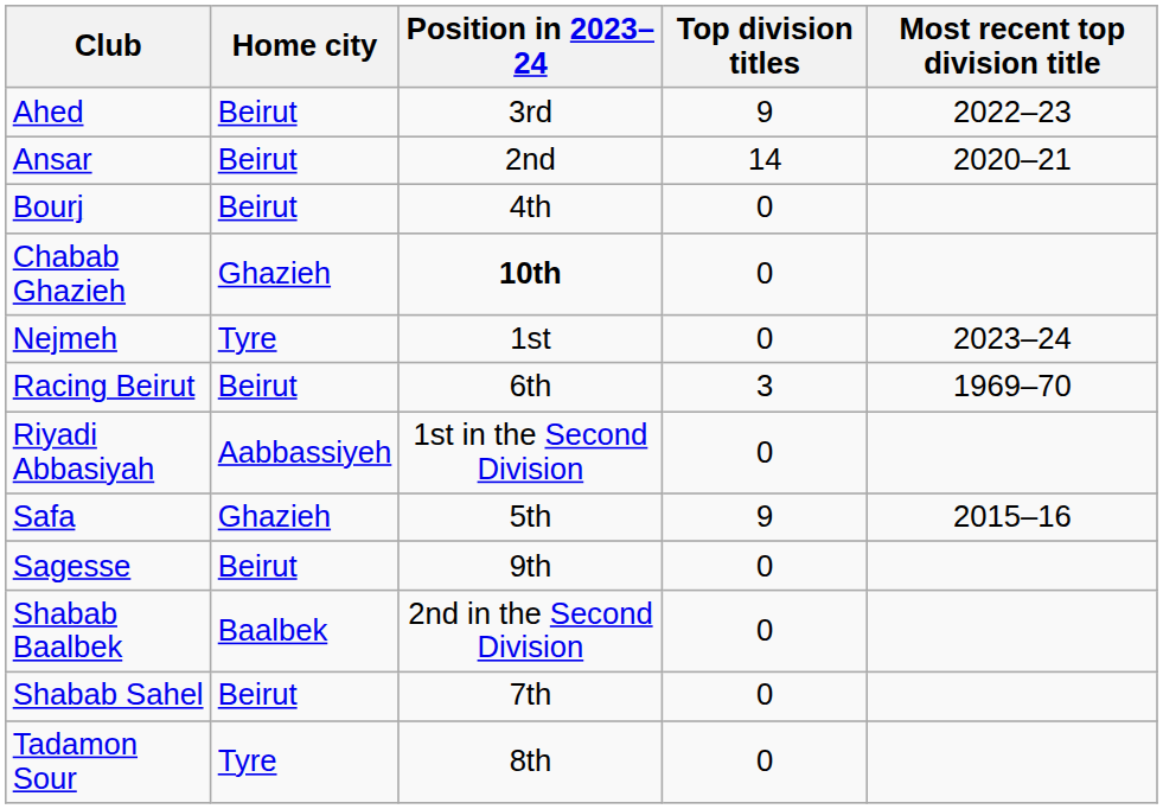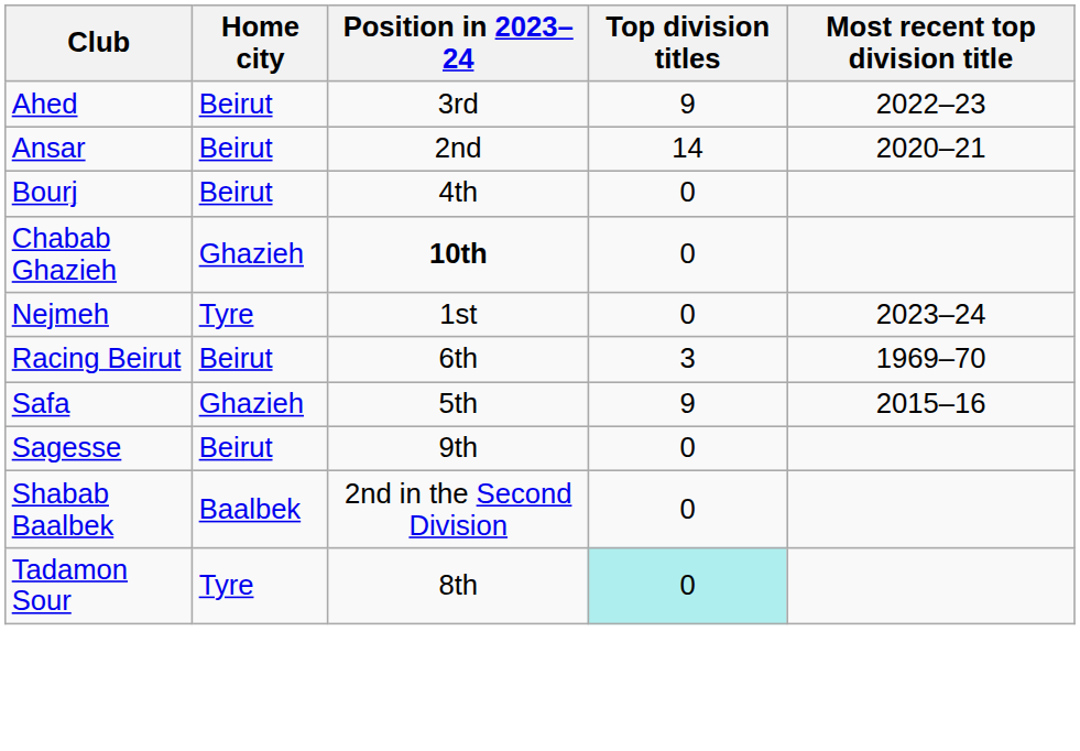 <table class="wikitable sortable" style="text-align:center">
 <tr>
 <th>Club</th>
 <th>Home city</th>
 <th>Position in <a href='#'>2023–24</a></th>
 <th>Top division titles</th>
 <th>Most recent top division title</th>
 </tr>
 <tr>
 <td style="text-align:left;"><a href='#'>Ahed</a></td>
 <td style="text-align:left;"><a href='#'>Beirut</a> </td>
 <td>3rd</td>
 <td>9</td>
 <td>2022–23</td>
 </tr>
 <tr>
 <td style="text-align:left;"><a href='#'>Ansar</a></td>
 <td style="text-align:left;"><a href='#'>Beirut</a> </td>
 <td>2nd</td>
 <td>14</td>
 <td>2020–21</td>
 </tr>
 <tr>
 <td style="text-align:left;"><a href='#'>Bourj</a></td>
 <td style="text-align:left;"><a href='#'>Beirut</a> </td>
 <td>4th</td>
 <td>0</td>
 <td></td>
 </tr>
 <tr>
 <td style="text-align:left;"><a href='#'>Chabab Ghazieh</a></td>
 <td style="text-align:left;"><a href='#'>Ghazieh</a></td>
 <td><strong>10th</strong></td>
 <td>0</td>
 <td></td>
 </tr>
 <tr>
 <td style="text-align:left;"><a href='#'>Nejmeh</a></td>
 <td style="text-align:left;"><a href='#'>Tyre</a></td>
 <td>1st</td>
 <td>0</td>
 <td>2023–24</td>
 </tr>
 <tr>
 <td style="text-align:left;"><a href='#'>Racing Beirut</a></td>
 <td style="text-align:left;"><a href='#'>Beirut</a> </td>
 <td>6th</td>
 <td>3</td>
 <td>1969–70</td>
 </tr>
 <tr>
-<td style="text-align:left;"><a href='#'>Riyadi Abbasiyah</a></td>
-<td style="text-align:left;"><a href='#'>Aabbassiyeh</a></td>
-<td> 1st in the <a href='#'>Second Division</a></td>
-<td>0</td>
-<td></td>
-</tr>
-<tr>
 <td style="text-align:left;"><a href='#'>Safa</a></td>
 <td style="text-align:left;"><a href='#'>Ghazieh</a></td>
 <td>5th</td>
 <td>9</td>
 <td>2015–16</td>
 </tr>
 <tr>
 <td style="text-align:left;"><a href='#'>Sagesse</a></td>
 <td style="text-align:left;"><a href='#'>Beirut</a> </td>
 <td>9th</td>
 <td>0</td>
 <td></td>
 </tr>
 <tr>
 <td style="text-align:left;"><a href='#'>Shabab Baalbek</a></td>
 <td style="text-align:left;"><a href='#'>Baalbek</a></td>
 <td> 2nd in the <a href='#'>Second Division</a></td>
 <td>0</td>
 <td></td>
 </tr>
 <tr>
-<td style="text-align:left;"><a href='#'>Shabab Sahel</a></td>
-<td style="text-align:left;"><a href='#'>Beirut</a> </td>
-<td>7th</td>
-<td>0</td>
-<td></td>
-</tr>
-<tr>
 <td style="text-align:left;"><a href='#'>Tadamon Sour</a></td>
 <td style="text-align:left;"><a href='#'>Tyre</a></td>
 <td>8th</td>
-<td>0</td>
+<td style="background: paleturquoise;">0</td>
 <td></td>
 </tr>
 </table>
